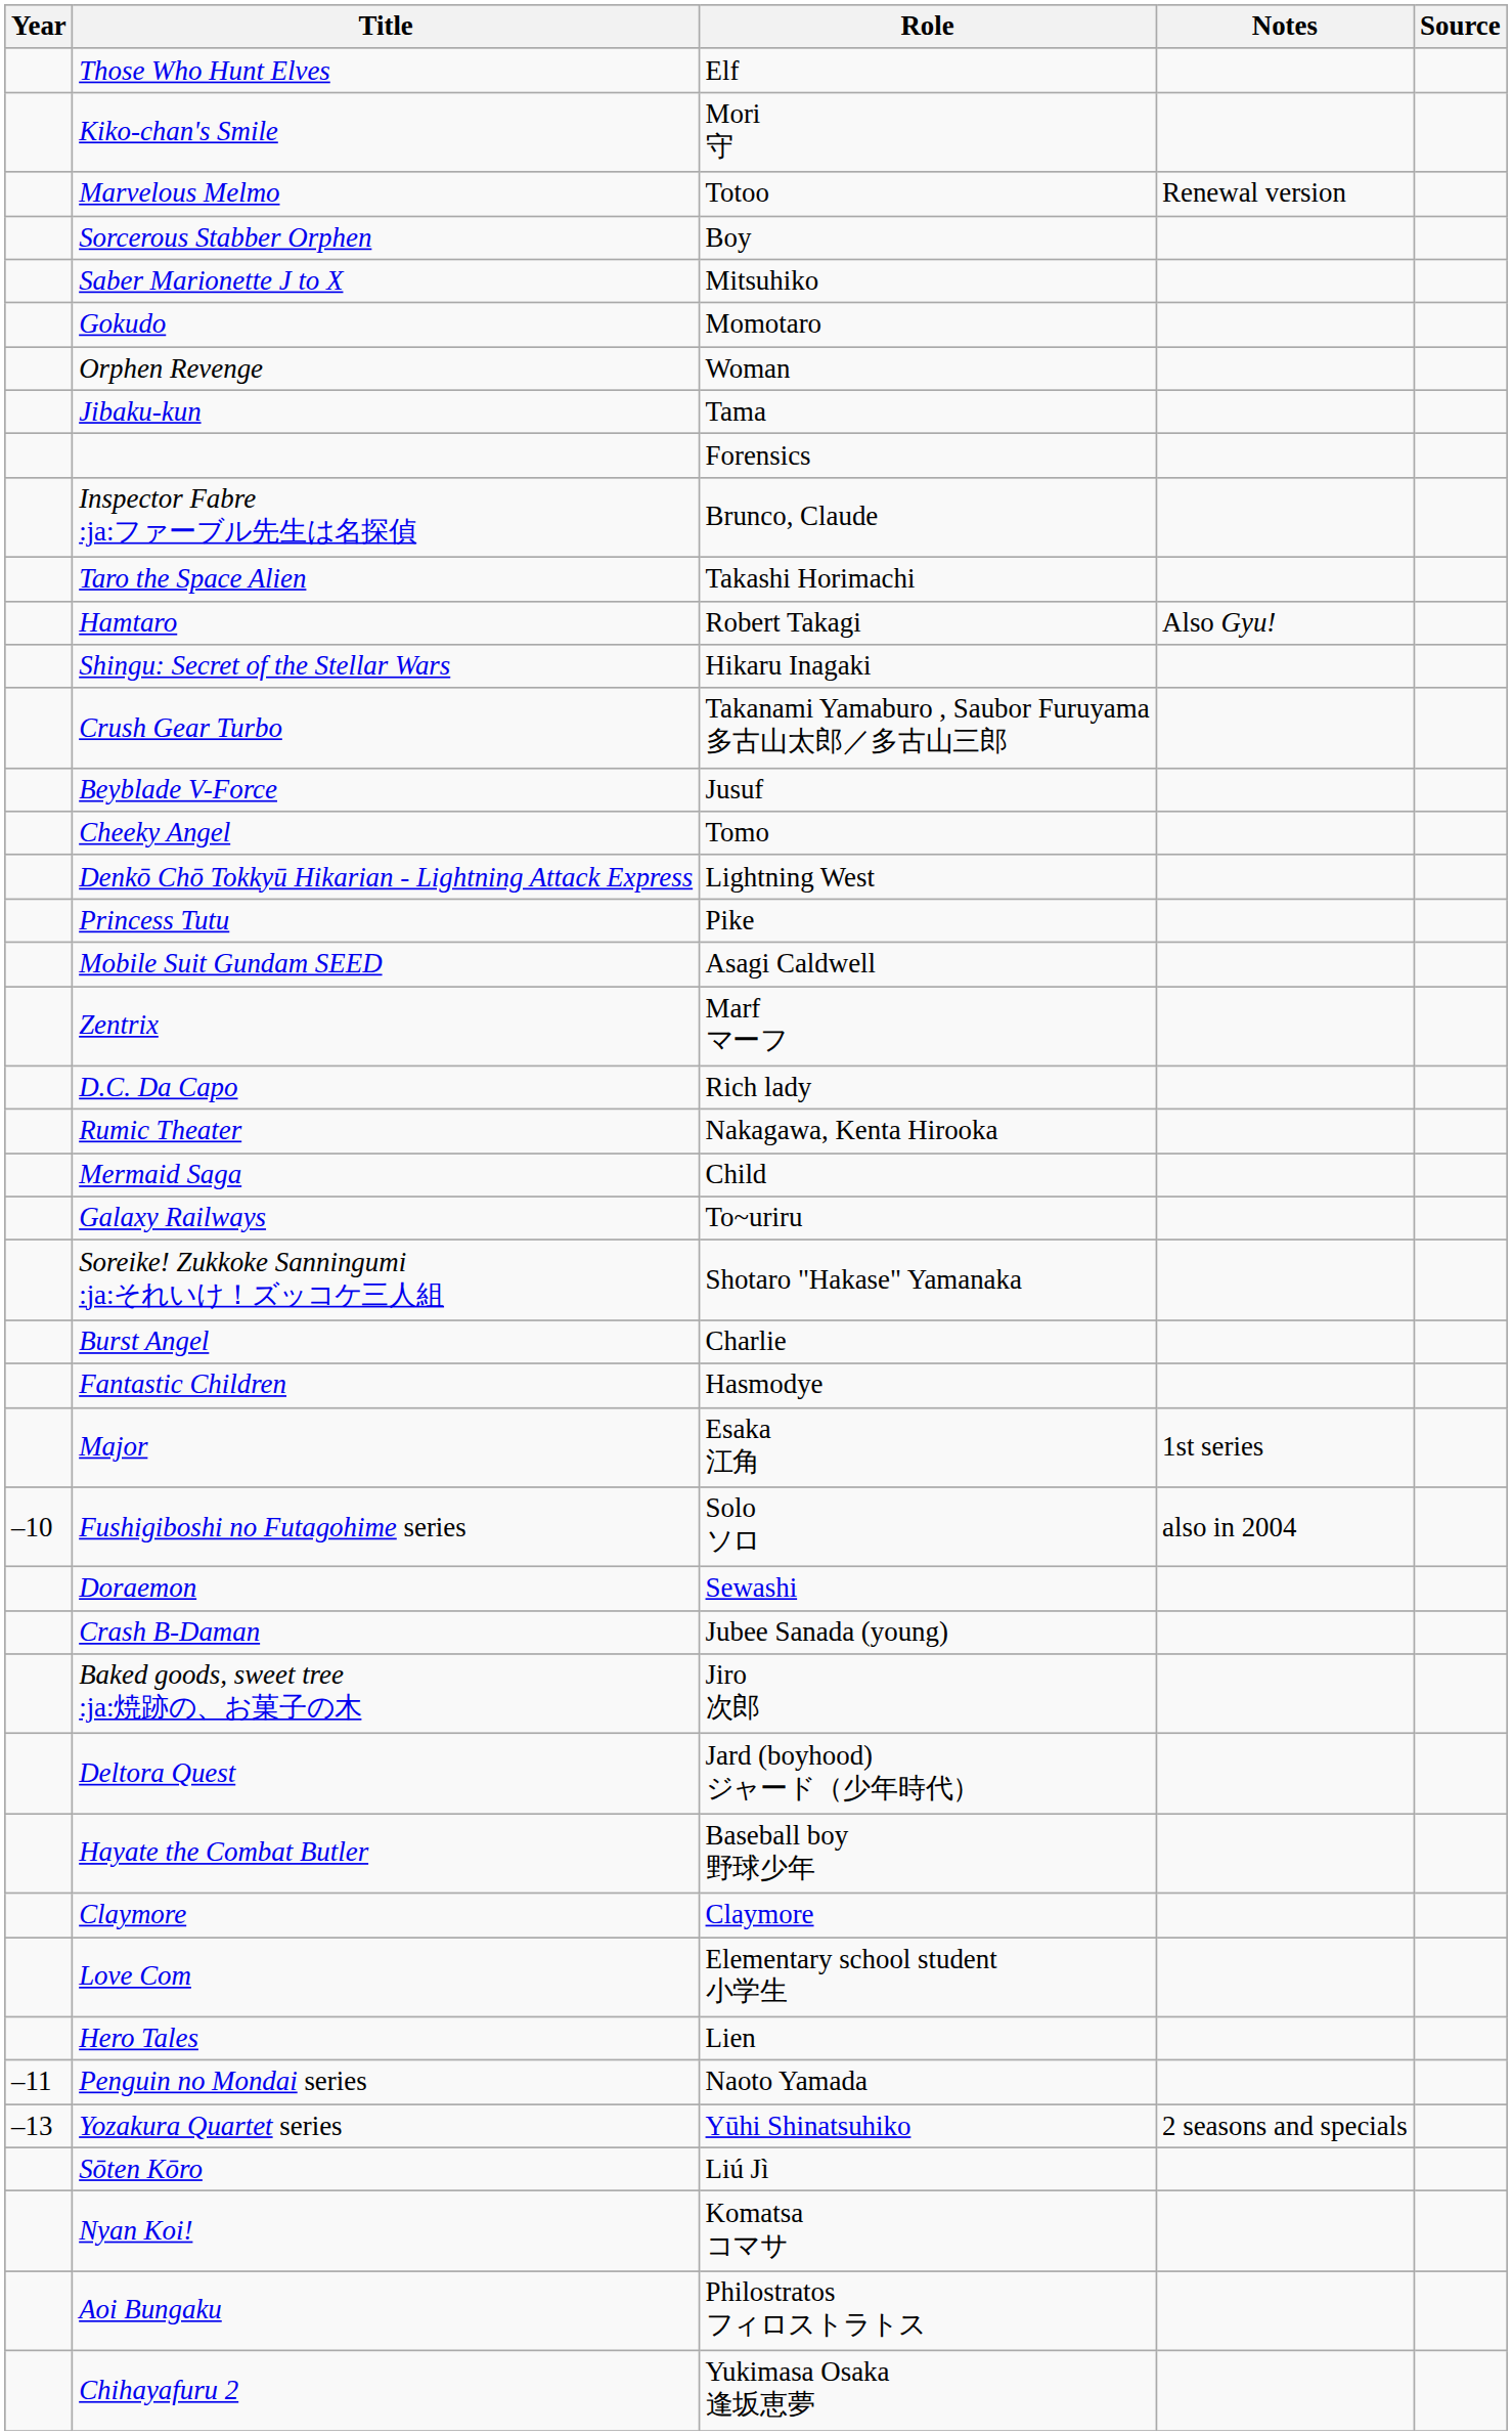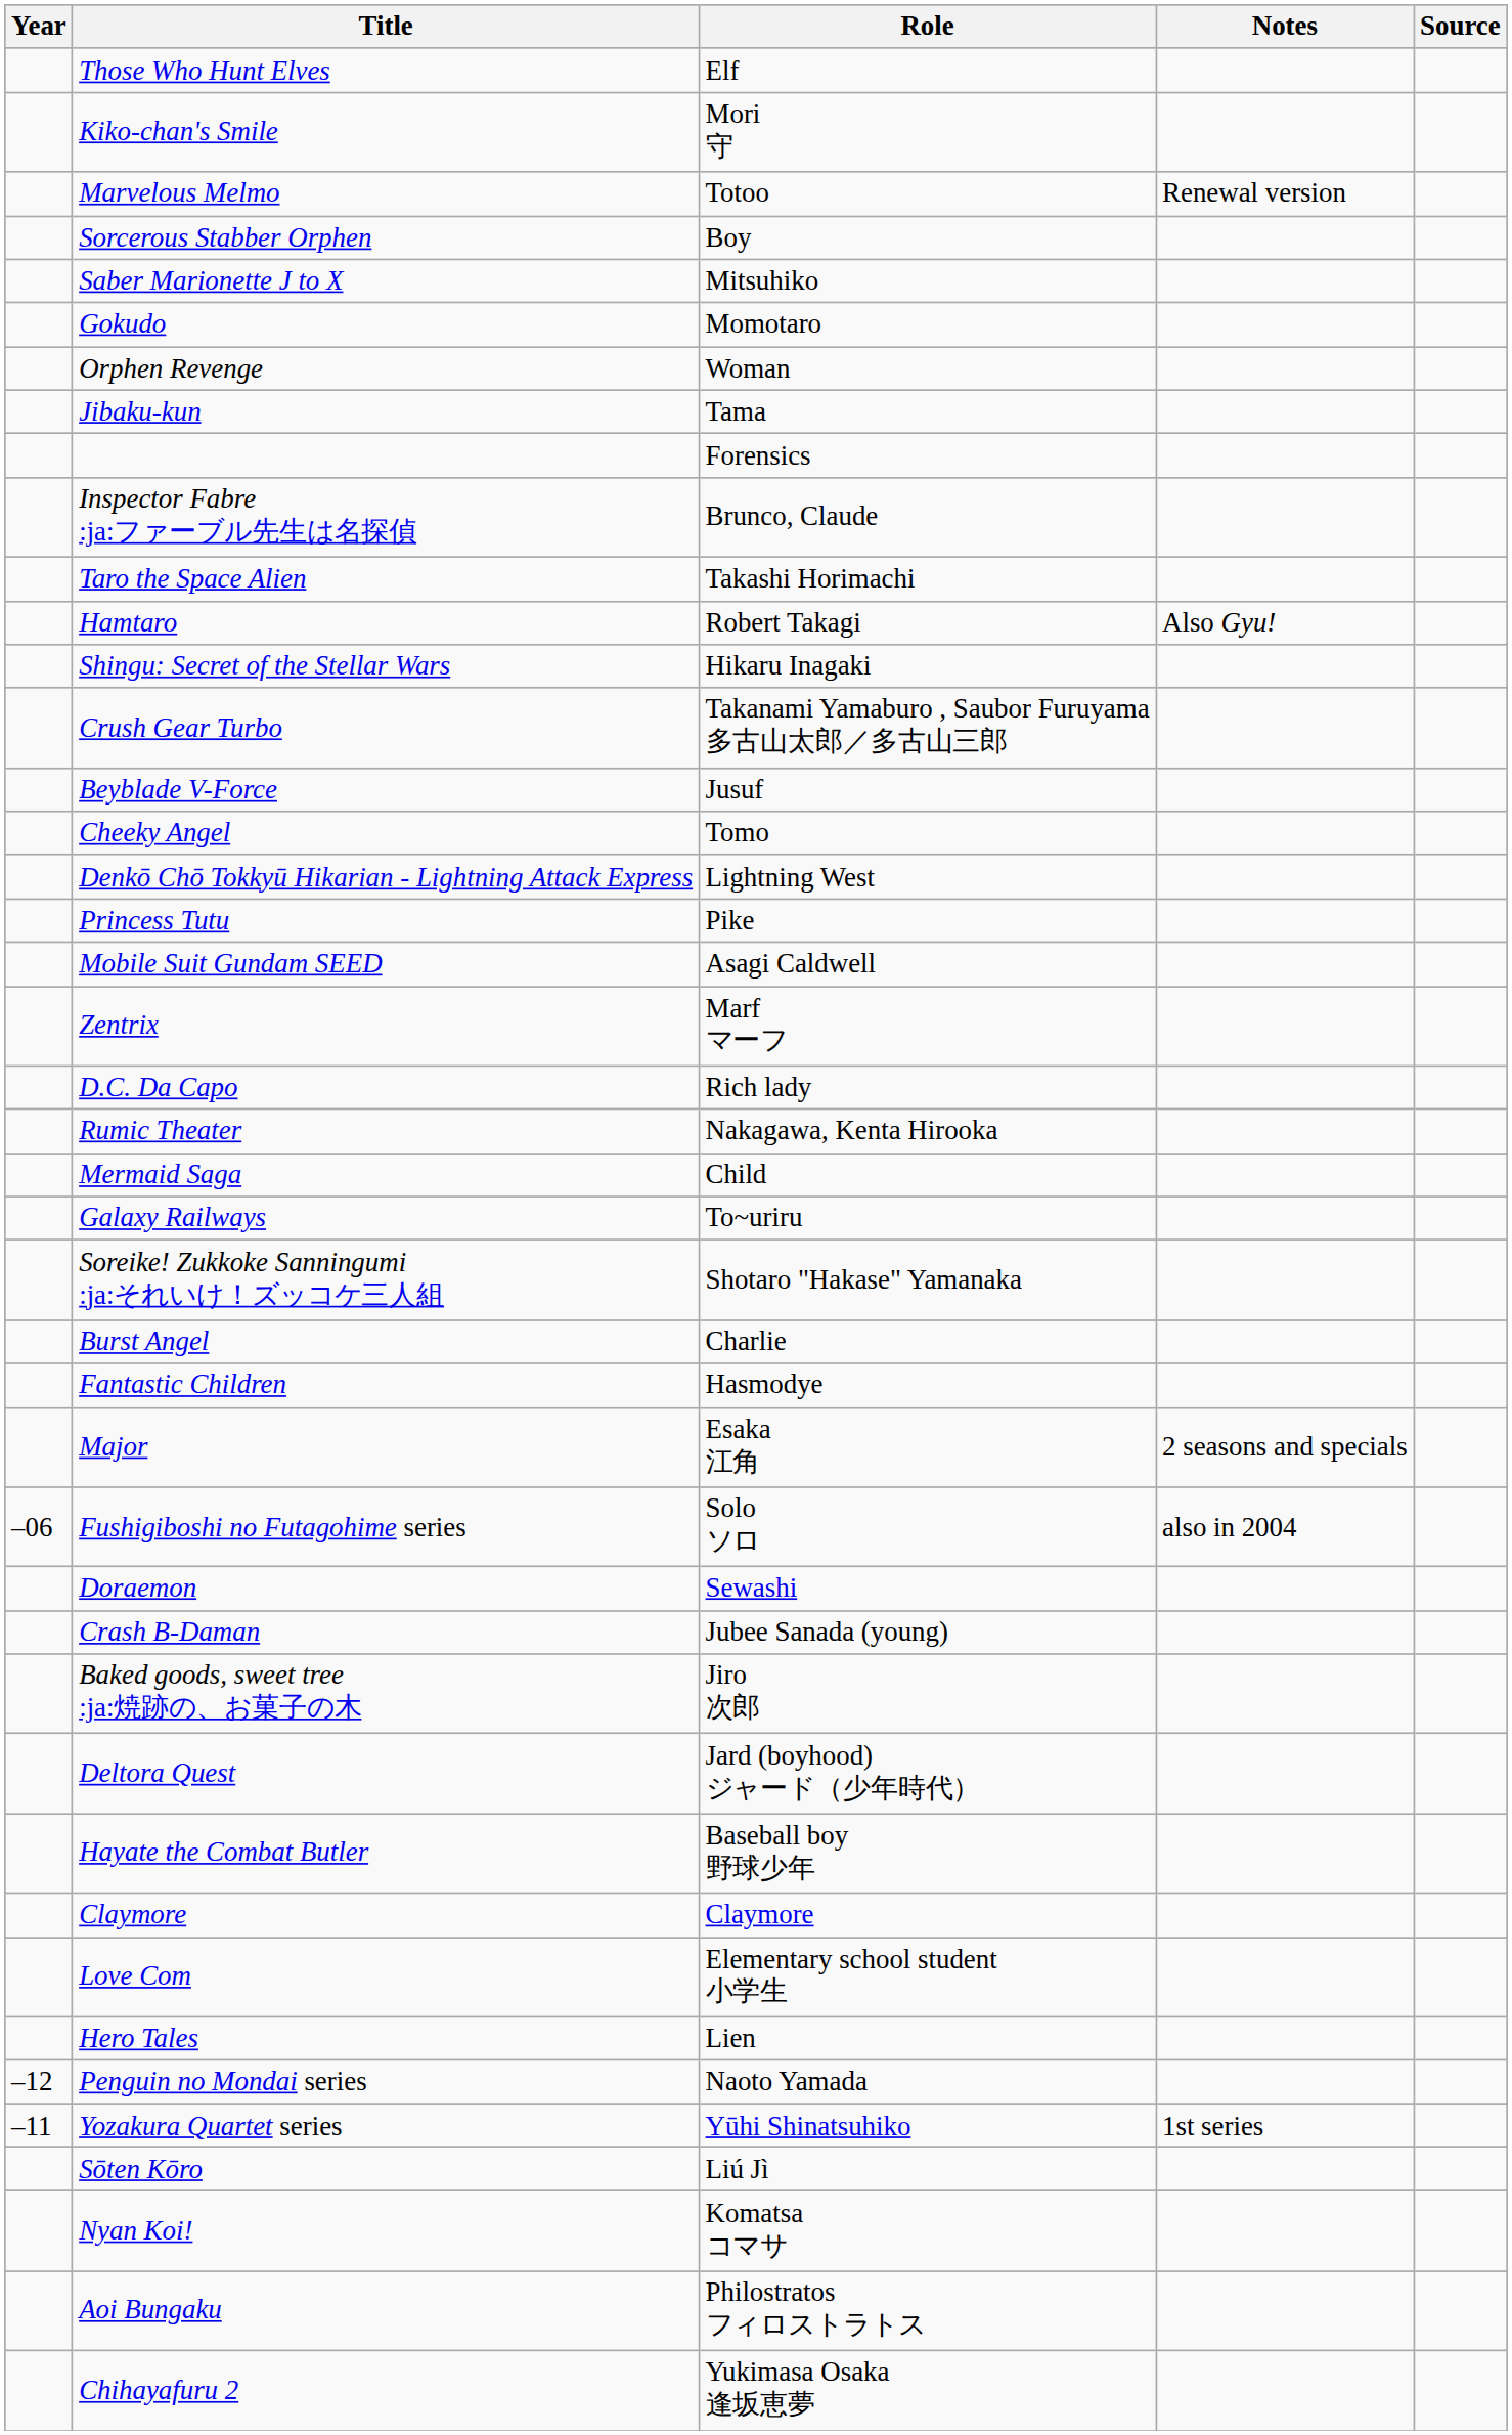 <table class="wikitable sortable plainrowheaders">
 <tr>
 <th>Year</th>
 <th>Title</th>
 <th>Role</th>
 <th class="unsortable">Notes</th>
 <th class="unsortable">Source</th>
 </tr>
 <tr |->
 <td></td>
 <td><em><a href='#'>Those Who Hunt Elves</a></em></td>
 <td>Elf</td>
 <td></td>
 <td></td>
 </tr>
 <tr>
 <td></td>
 <td><em><a href='#'>Kiko-chan's Smile</a></em></td>
 <td>Mori<br>守</td>
 <td></td>
 <td></td>
 </tr>
 <tr>
 <td></td>
 <td><em><a href='#'>Marvelous Melmo</a></em></td>
 <td>Totoo</td>
 <td>Renewal version</td>
 <td></td>
 </tr>
 <tr>
 <td></td>
 <td><em><a href='#'>Sorcerous Stabber Orphen</a></em></td>
 <td>Boy</td>
 <td></td>
 <td></td>
 </tr>
 <tr>
 <td></td>
 <td><em><a href='#'>Saber Marionette J to X</a></em></td>
 <td>Mitsuhiko</td>
 <td></td>
 <td></td>
 </tr>
 <tr>
 <td></td>
 <td><em><a href='#'>Gokudo</a></em></td>
 <td>Momotaro</td>
 <td></td>
 <td></td>
 </tr>
 <tr>
 <td></td>
 <td><em>Orphen Revenge</em></td>
 <td>Woman</td>
 <td></td>
 <td></td>
 </tr>
 <tr>
 <td></td>
 <td><em><a href='#'>Jibaku-kun</a></em></td>
 <td>Tama</td>
 <td></td>
 <td></td>
 </tr>
 <tr>
 <td></td>
 <td><em></em></td>
 <td>Forensics</td>
 <td></td>
 <td></td>
 </tr>
 <tr>
 <td></td>
 <td><em>Inspector Fabre</em><br><a href='#'>:ja:ファーブル先生は名探偵</a></td>
 <td>Brunco, Claude</td>
 <td></td>
 <td></td>
 </tr>
 <tr>
 <td></td>
 <td><em><a href='#'>Taro the Space Alien</a></em></td>
 <td>Takashi Horimachi</td>
 <td></td>
 <td></td>
 </tr>
 <tr>
 <td></td>
 <td><em><a href='#'>Hamtaro</a></em></td>
 <td>Robert Takagi</td>
 <td>Also <em>Gyu!</em></td>
 <td></td>
 </tr>
 <tr>
 <td></td>
 <td><em><a href='#'>Shingu: Secret of the Stellar Wars</a></em></td>
 <td>Hikaru Inagaki </td>
 <td></td>
 <td></td>
 </tr>
 <tr>
 <td></td>
 <td><em><a href='#'>Crush Gear Turbo</a></em></td>
 <td>Takanami Yamaburo , Saubor Furuyama<br>多古山太郎／多古山三郎</td>
 <td></td>
 <td></td>
 </tr>
 <tr>
 <td></td>
 <td><em><a href='#'>Beyblade V-Force</a></em></td>
 <td>Jusuf</td>
 <td></td>
 <td></td>
 </tr>
 <tr>
 <td></td>
 <td><em><a href='#'>Cheeky Angel</a></em></td>
 <td>Tomo</td>
 <td></td>
 <td></td>
 </tr>
 <tr>
 <td></td>
 <td><em><a href='#'>Denkō Chō Tokkyū Hikarian - Lightning Attack Express</a></em></td>
 <td>Lightning West</td>
 <td></td>
 <td></td>
 </tr>
 <tr>
 <td></td>
 <td><em><a href='#'>Princess Tutu</a></em></td>
 <td>Pike</td>
 <td></td>
 <td></td>
 </tr>
 <tr>
 <td></td>
 <td><em><a href='#'>Mobile Suit Gundam SEED</a></em></td>
 <td>Asagi Caldwell</td>
 <td></td>
 <td></td>
 </tr>
 <tr>
 <td></td>
 <td><em><a href='#'>Zentrix</a></em></td>
 <td>Marf<br>マーフ</td>
 <td></td>
 <td></td>
 </tr>
 <tr>
 <td></td>
 <td><em><a href='#'>D.C. Da Capo</a></em></td>
 <td>Rich lady</td>
 <td></td>
 <td></td>
 </tr>
 <tr>
 <td></td>
 <td><em><a href='#'>Rumic Theater</a></em></td>
 <td>Nakagawa, Kenta Hirooka</td>
 <td></td>
 <td></td>
 </tr>
 <tr>
 <td></td>
 <td><em><a href='#'>Mermaid Saga</a></em></td>
 <td>Child</td>
 <td></td>
 <td></td>
 </tr>
 <tr>
 <td></td>
 <td><em><a href='#'>Galaxy Railways</a></em></td>
 <td>To~uriru</td>
 <td></td>
 <td></td>
 </tr>
 <tr>
 <td></td>
 <td><em>Soreike! Zukkoke Sanningumi</em><br><a href='#'>:ja:それいけ！ズッコケ三人組</a></td>
 <td>Shotaro "Hakase" Yamanaka</td>
 <td></td>
 <td></td>
 </tr>
 <tr>
 <td></td>
 <td><em><a href='#'>Burst Angel</a></em></td>
 <td>Charlie</td>
 <td></td>
 <td></td>
 </tr>
 <tr>
 <td></td>
 <td><em><a href='#'>Fantastic Children</a></em></td>
 <td>Hasmodye</td>
 <td></td>
 <td></td>
 </tr>
 <tr>
 <td></td>
 <td><em><a href='#'>Major</a></em></td>
 <td>Esaka<br>江角</td>
-<td>1st series</td>
+<td>2 seasons and specials</td>
 <td></td>
 </tr>
 <tr>
-<td>–10</td>
+<td>–06</td>
 <td><em><a href='#'>Fushigiboshi no Futagohime</a></em> series</td>
 <td>Solo<br>ソロ</td>
 <td>also in 2004</td>
 <td></td>
 </tr>
 <tr>
 <td></td>
 <td><em><a href='#'>Doraemon</a></em></td>
 <td><a href='#'>Sewashi</a></td>
 <td></td>
 <td></td>
 </tr>
 <tr>
 <td></td>
 <td><em><a href='#'>Crash B-Daman</a></em></td>
 <td>Jubee Sanada (young)</td>
 <td></td>
 <td></td>
 </tr>
 <tr>
 <td></td>
 <td><em>Baked goods, sweet tree</em><br><a href='#'>:ja:焼跡の、お菓子の木</a></td>
 <td>Jiro<br>次郎</td>
 <td></td>
 <td></td>
 </tr>
 <tr>
 <td></td>
 <td><em><a href='#'>Deltora Quest</a></em></td>
 <td>Jard (boyhood)<br>ジャード（少年時代）</td>
 <td></td>
 <td></td>
 </tr>
 <tr>
 <td></td>
 <td><em><a href='#'>Hayate the Combat Butler</a></em></td>
 <td>Baseball boy<br>野球少年</td>
 <td></td>
 <td></td>
 </tr>
 <tr>
 <td></td>
 <td><em><a href='#'>Claymore</a></em></td>
 <td><a href='#'>Claymore</a></td>
 <td></td>
 <td></td>
 </tr>
 <tr>
 <td></td>
 <td><em><a href='#'>Love Com</a></em></td>
 <td>Elementary school student<br>小学生</td>
 <td></td>
 <td></td>
 </tr>
 <tr>
 <td></td>
 <td><em><a href='#'>Hero Tales</a></em></td>
 <td>Lien</td>
 <td></td>
 <td></td>
 </tr>
 <tr>
-<td>–11</td>
+<td>–12</td>
 <td><em><a href='#'>Penguin no Mondai</a></em> series</td>
 <td>Naoto Yamada</td>
 <td></td>
 <td></td>
 </tr>
 <tr>
-<td>–13</td>
+<td>–11</td>
 <td><em><a href='#'>Yozakura Quartet</a></em> series</td>
 <td><a href='#'>Yūhi Shinatsuhiko</a></td>
-<td>2 seasons and specials</td>
+<td>1st series</td>
 <td></td>
 </tr>
 <tr>
 <td></td>
 <td><em><a href='#'>Sōten Kōro</a></em></td>
 <td>Liú Jì</td>
 <td></td>
 <td></td>
 </tr>
 <tr>
 <td></td>
 <td><em><a href='#'>Nyan Koi!</a></em></td>
 <td>Komatsa<br>コマサ</td>
 <td></td>
 <td></td>
 </tr>
 <tr>
 <td></td>
 <td><em><a href='#'>Aoi Bungaku</a></em></td>
 <td>Philostratos<br>フィロストラトス</td>
 <td></td>
 <td></td>
 </tr>
 <tr>
 <td></td>
 <td><em><a href='#'>Chihayafuru 2</a></em></td>
 <td>Yukimasa Osaka<br>逢坂恵夢</td>
 <td></td>
 <td></td>
 </tr>
 <tr>
 </tr>
 </table>
